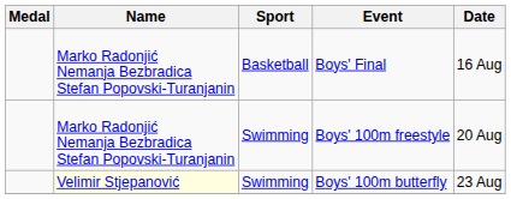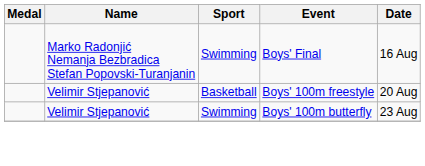 <table class="wikitable sortable" style="font-size:90%">
 <tr>
 <th>Medal</th>
 <th>Name</th>
 <th>Sport</th>
 <th>Event</th>
 <th>Date</th>
 </tr>
 <tr>
 <td></td>
 <td><br><a href='#'>Marko Radonjić</a><br><a href='#'>Nemanja Bezbradica</a><br><a href='#'>Stefan Popovski-Turanjanin</a></td>
-<td><a href='#'>Basketball</a></td>
+<td><a href='#'>Swimming</a></td>
 <td><a href='#'>Boys' Final</a></td>
 <td>16 Aug</td>
 </tr>
 <tr>
 <td></td>
-<td><br><a href='#'>Marko Radonjić</a><br><a href='#'>Nemanja Bezbradica</a><br><a href='#'>Stefan Popovski-Turanjanin</a></td>
-<td><a href='#'>Swimming</a></td>
+<td><a href='#'>Velimir Stjepanović</a></td>
+<td><a href='#'>Basketball</a></td>
 <td><a href='#'>Boys' 100m freestyle</a></td>
 <td>20 Aug</td>
 </tr>
 <tr>
 <td></td>
-<td style="background: lightyellow;"><a href='#'>Velimir Stjepanović</a></td>
+<td><a href='#'>Velimir Stjepanović</a></td>
 <td><a href='#'>Swimming</a></td>
 <td><a href='#'>Boys' 100m butterfly</a></td>
 <td>23 Aug</td>
 </tr>
 <tr>
 </tr>
 </table>
